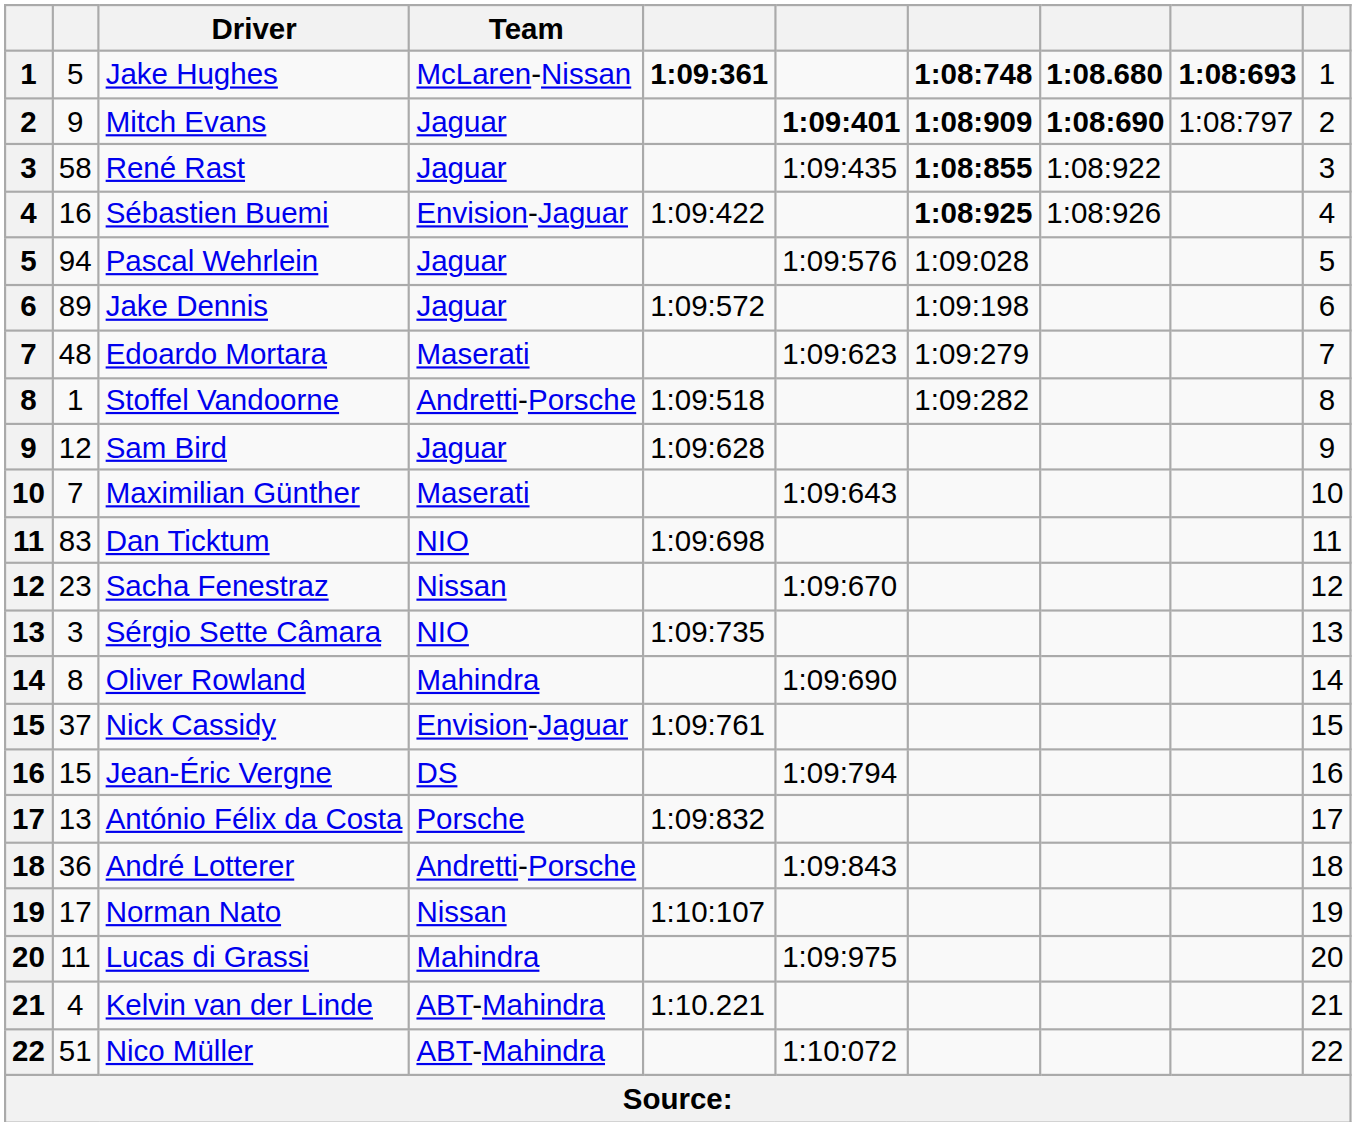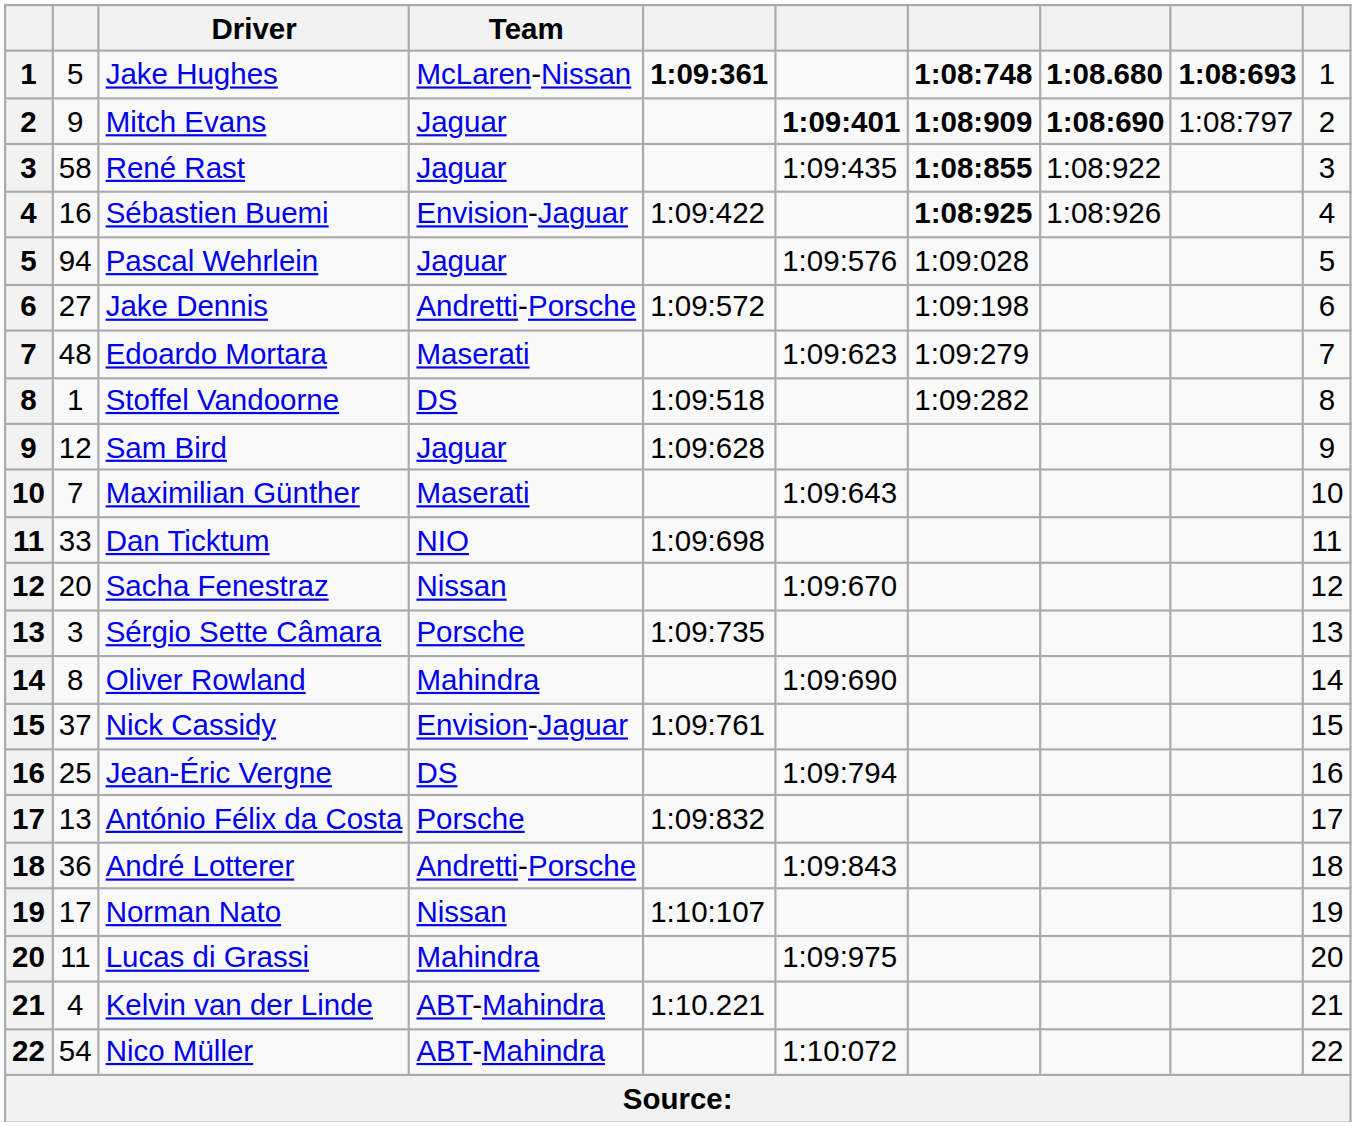 <table class="wikitable sortable" style="font-size: 85%">
 <tr>
 <th scope="col"></th>
 <th scope="col"></th>
 <th scope="col">Driver</th>
 <th scope="col">Team</th>
 <th scope="col"></th>
 <th scope="col"></th>
 <th scope="col"></th>
 <th scope="col"></th>
 <th scope="col"></th>
 <th scope="col"></th>
 </tr>
 <tr>
 <th scope="row">1</th>
 <td align="center">5</td>
 <td data-sort-value="HUG"> <a href='#'>Jake Hughes</a></td>
 <td><a href='#'>McLaren</a>-<a href='#'>Nissan</a></td>
 <td><strong>1:09:361</strong></td>
 <td></td>
 <td><strong>1:08:748</strong></td>
 <td><strong>1:08.680</strong></td>
 <td><strong>1:08:693</strong></td>
 <td align="center">1</td>
 </tr>
 <tr>
 <th scope="row">2</th>
 <td align="center">9</td>
 <td data-sort-value="EVA"> <a href='#'>Mitch Evans</a></td>
 <td><a href='#'>Jaguar</a></td>
 <td></td>
 <td><strong>1:09:401</strong></td>
 <td><strong>1:08:909</strong></td>
 <td><strong>1:08:690</strong></td>
 <td>1:08:797</td>
 <td align="center">2</td>
 </tr>
 <tr>
 <th scope="row">3</th>
 <td align="center">58</td>
 <td data-sort-value="RAS"> <a href='#'>René Rast</a></td>
 <td><a href='#'>Jaguar</a></td>
 <td></td>
 <td>1:09:435</td>
 <td><strong>1:08:855</strong></td>
 <td>1:08:922</td>
 <td></td>
 <td align="center">3</td>
 </tr>
 <tr>
 <th scope="row">4</th>
 <td align="center">16</td>
 <td data-sort-value="BUE"> <a href='#'>Sébastien Buemi</a></td>
 <td><a href='#'>Envision</a>-<a href='#'>Jaguar</a></td>
 <td>1:09:422</td>
 <td></td>
 <td><strong>1:08:925</strong></td>
 <td>1:08:926</td>
 <td></td>
 <td align="center">4</td>
 </tr>
 <tr>
 <th scope="row">5</th>
 <td align="center">94</td>
 <td data-sort-value="WEH"> <a href='#'>Pascal Wehrlein</a></td>
 <td><a href='#'>Jaguar</a></td>
 <td></td>
 <td>1:09:576</td>
 <td>1:09:028</td>
 <td></td>
 <td></td>
 <td align="center">5</td>
 </tr>
 <tr>
 <th scope="row">6</th>
-<td align="center">89</td>
+<td align="center">27</td>
 <td data-sort-value="DEN"> <a href='#'>Jake Dennis</a></td>
-<td><a href='#'>Jaguar</a></td>
+<td><a href='#'>Andretti</a>-<a href='#'>Porsche</a></td>
 <td>1:09:572</td>
 <td></td>
 <td>1:09:198</td>
 <td></td>
 <td></td>
 <td align="center">6</td>
 </tr>
 <tr>
 <th scope="row">7</th>
 <td align="center">48</td>
 <td data-sort-value="MOR"> <a href='#'>Edoardo Mortara</a></td>
 <td><a href='#'>Maserati</a></td>
 <td></td>
 <td>1:09:623</td>
 <td>1:09:279</td>
 <td></td>
 <td></td>
 <td align="center">7</td>
 </tr>
 <tr>
 <th scope="row">8</th>
 <td align="center">1</td>
 <td data-sort-value="VAN"> <a href='#'>Stoffel Vandoorne</a></td>
-<td><a href='#'>Andretti</a>-<a href='#'>Porsche</a></td>
+<td><a href='#'>DS</a></td>
 <td>1:09:518</td>
 <td></td>
 <td>1:09:282</td>
 <td></td>
 <td></td>
 <td align="center">8</td>
 </tr>
 <tr>
 <th scope="row">9</th>
 <td align="center">12</td>
 <td data-sort-value="BIR"> <a href='#'>Sam Bird</a></td>
 <td><a href='#'>Jaguar</a></td>
 <td>1:09:628</td>
 <td></td>
 <td></td>
 <td></td>
 <td></td>
 <td align="center">9</td>
 </tr>
 <tr>
 <th scope="row">10</th>
 <td align="center">7</td>
 <td data-sort-value="GUE"> <a href='#'>Maximilian Günther</a></td>
 <td><a href='#'>Maserati</a></td>
 <td></td>
 <td>1:09:643</td>
 <td></td>
 <td></td>
 <td></td>
 <td align="center">10</td>
 </tr>
 <tr>
 <th scope="row">11</th>
-<td align="center">83</td>
+<td align="center">33</td>
 <td data-sort-value="TIC"> <a href='#'>Dan Ticktum</a></td>
 <td><a href='#'>NIO</a></td>
 <td>1:09:698</td>
 <td></td>
 <td></td>
 <td></td>
 <td></td>
 <td align="center">11</td>
 </tr>
 <tr>
 <th scope="row">12</th>
-<td align="center">23</td>
+<td align="center">20</td>
 <td data-sort-value="FEN"> <a href='#'>Sacha Fenestraz</a></td>
 <td><a href='#'>Nissan</a></td>
 <td></td>
 <td>1:09:670</td>
 <td></td>
 <td></td>
 <td></td>
 <td align="center">12</td>
 </tr>
 <tr>
 <th scope="row">13</th>
 <td align="center">3</td>
 <td data-sort-value="SET"> <a href='#'>Sérgio Sette Câmara</a></td>
-<td><a href='#'>NIO</a></td>
+<td><a href='#'>Porsche</a></td>
 <td>1:09:735</td>
 <td></td>
 <td></td>
 <td></td>
 <td></td>
 <td align="center">13</td>
 </tr>
 <tr>
 <th scope="row">14</th>
 <td align="center">8</td>
 <td data-sort-value="ROW"> <a href='#'>Oliver Rowland</a></td>
 <td><a href='#'>Mahindra</a></td>
 <td></td>
 <td>1:09:690</td>
 <td></td>
 <td></td>
 <td></td>
 <td align="center">14</td>
 </tr>
 <tr>
 <th scope="row">15</th>
 <td align="center">37</td>
 <td data-sort-value="CAS"> <a href='#'>Nick Cassidy</a></td>
 <td><a href='#'>Envision</a>-<a href='#'>Jaguar</a></td>
 <td>1:09:761</td>
 <td></td>
 <td></td>
 <td></td>
 <td></td>
 <td align="center">15</td>
 </tr>
 <tr>
 <th scope="row">16</th>
-<td align="center">15</td>
+<td align="center">25</td>
 <td data-sort-value="JEV"> <a href='#'>Jean-Éric Vergne</a></td>
 <td><a href='#'>DS</a></td>
 <td></td>
 <td>1:09:794</td>
 <td></td>
 <td></td>
 <td></td>
 <td align="center">16</td>
 </tr>
 <tr>
 <th scope="row">17</th>
 <td align="center">13</td>
 <td data-sort-value="DAC"> <a href='#'>António Félix da Costa</a></td>
 <td><a href='#'>Porsche</a></td>
 <td>1:09:832</td>
 <td></td>
 <td></td>
 <td></td>
 <td></td>
 <td align="center">17</td>
 </tr>
 <tr>
 <th scope="row">18</th>
 <td align="center">36</td>
 <td data-sort-value="LOT"> <a href='#'>André Lotterer</a></td>
 <td><a href='#'>Andretti</a>-<a href='#'>Porsche</a></td>
 <td></td>
 <td>1:09:843</td>
 <td></td>
 <td></td>
 <td></td>
 <td align="center">18</td>
 </tr>
 <tr>
 <th scope="row">19</th>
 <td align="center">17</td>
 <td data-sort-value="NAT"> <a href='#'>Norman Nato</a></td>
 <td><a href='#'>Nissan</a></td>
 <td>1:10:107</td>
 <td></td>
 <td></td>
 <td></td>
 <td></td>
 <td align="center">19</td>
 </tr>
 <tr>
 <th scope="row">20</th>
 <td align="center">11</td>
 <td data-sort-value="DIG"> <a href='#'>Lucas di Grassi</a></td>
 <td><a href='#'>Mahindra</a></td>
 <td></td>
 <td>1:09:975</td>
 <td></td>
 <td></td>
 <td></td>
 <td align="center">20</td>
 </tr>
 <tr>
 <th scope="row">21</th>
 <td align="center">4</td>
 <td data-sort-value="VDL"> <a href='#'>Kelvin van der Linde</a></td>
 <td><a href='#'>ABT</a>-<a href='#'>Mahindra</a></td>
 <td>1:10.221</td>
 <td></td>
 <td></td>
 <td></td>
 <td></td>
 <td align="center">21</td>
 </tr>
 <tr>
 <th scope="row">22</th>
-<td align="center">51</td>
+<td align="center">54</td>
 <td data-sort-value="MUE"> <a href='#'>Nico Müller</a></td>
 <td><a href='#'>ABT</a>-<a href='#'>Mahindra</a></td>
 <td></td>
 <td>1:10:072</td>
 <td></td>
 <td></td>
 <td></td>
 <td align="center">22</td>
 </tr>
 <tr>
 <th colspan="10">Source:</th>
 </tr>
 </table>
